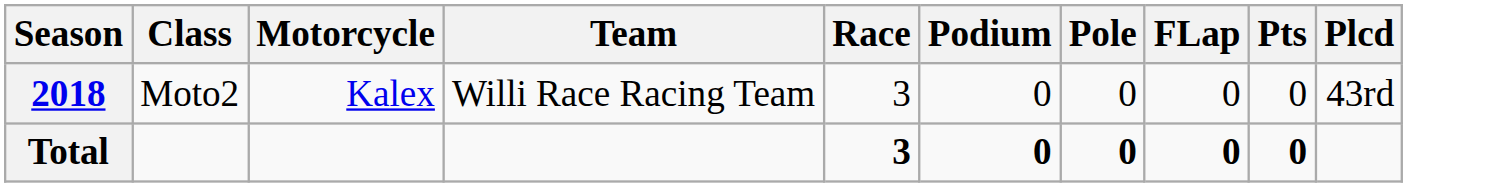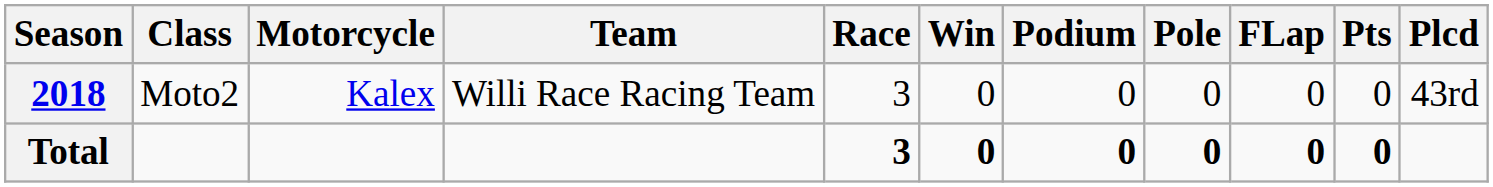 <table class="wikitable" style=text-align:right>
 <tr>
 <th>Season</th>
 <th>Class</th>
 <th>Motorcycle</th>
 <th>Team</th>
 <th>Race</th>
+<th>Win</th>
 <th>Podium</th>
 <th>Pole</th>
 <th>FLap</th>
 <th>Pts</th>
 <th>Plcd</th>
 </tr>
 <tr>
 <th><a href='#'>2018</a></th>
 <td>Moto2</td>
 <td><a href='#'>Kalex</a></td>
 <td>Willi Race Racing Team</td>
 <td>3</td>
 <td>0</td>
 <td>0</td>
 <td>0</td>
 <td>0</td>
+<td>0</td>
 <td>43rd</td>
 </tr>
 <tr>
 <th>Total</th>
 <td></td>
 <td></td>
 <td></td>
 <td><strong>3</strong></td>
 <td><strong>0</strong></td>
 <td><strong>0</strong></td>
 <td><strong>0</strong></td>
 <td><strong>0</strong></td>
+<td><strong>0</strong></td>
 <td></td>
 </tr>
 </table>
